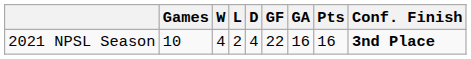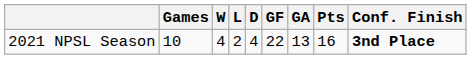 <table class="wikitable">
 <tr>
 <th></th>
 <th>Games</th>
 <th>W</th>
 <th>L</th>
 <th>D</th>
 <th>GF</th>
 <th>GA</th>
 <th>Pts</th>
 <th>Conf. Finish</th>
 </tr>
 <tr>
 <td>2021 NPSL Season</td>
 <td>10</td>
 <td>4</td>
 <td>2</td>
 <td>4</td>
 <td>22</td>
-<td>16</td>
+<td>13</td>
 <td>16</td>
 <td><strong>3nd Place</strong></td>
 </tr>
 </table>
